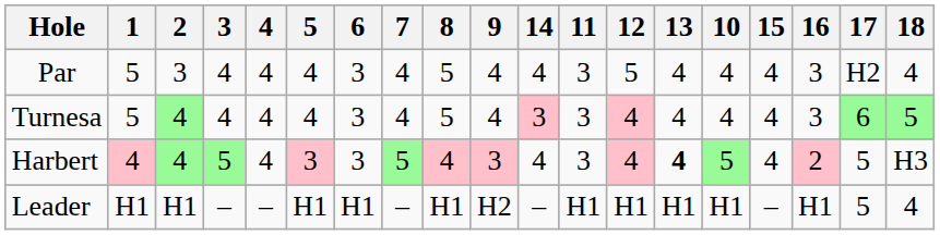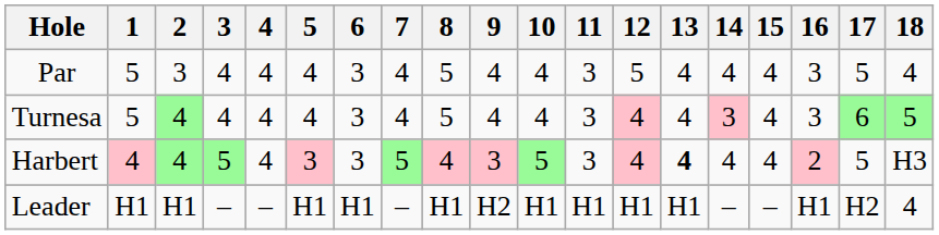 <table class="wikitable" style="text-align:center">
 <tr>
 <th>Hole</th>
 <th> 1 </th>
 <th> 2 </th>
 <th> 3 </th>
 <th> 4 </th>
 <th> 5 </th>
 <th> 6 </th>
 <th> 7 </th>
 <th> 8 </th>
 <th> 9 </th>
-<th>14</th>
+<th>10</th>
 <th>11</th>
 <th>12</th>
 <th>13</th>
-<th>10</th>
+<th>14</th>
 <th>15</th>
 <th>16</th>
 <th>17</th>
 <th>18</th>
 </tr>
 <tr>
 <td>Par</td>
 <td>5</td>
 <td>3</td>
 <td>4</td>
 <td>4</td>
 <td>4</td>
 <td>3</td>
 <td>4</td>
 <td>5</td>
 <td>4</td>
 <td>4</td>
 <td>3</td>
 <td>5</td>
 <td>4</td>
 <td>4</td>
 <td>4</td>
 <td>3</td>
-<td>H2</td>
+<td>5</td>
 <td>4</td>
 </tr>
 <tr>
 <td align=left> Turnesa</td>
 <td>5</td>
 <td style="background: PaleGreen;">4</td>
 <td>4</td>
 <td>4</td>
 <td>4</td>
 <td>3</td>
 <td>4</td>
 <td>5</td>
 <td>4</td>
-<td style="background: Pink;">3</td>
+<td>4</td>
 <td>3</td>
 <td style="background: Pink;">4</td>
 <td>4</td>
-<td>4</td>
+<td style="background: Pink;">3</td>
 <td>4</td>
 <td>3</td>
 <td style="background: PaleGreen;">6</td>
 <td style="background: PaleGreen;">5</td>
 </tr>
 <tr>
 <td align=left> Harbert</td>
 <td style="background: Pink;">4</td>
 <td style="background: PaleGreen;">4</td>
 <td style="background: PaleGreen;">5</td>
 <td>4</td>
 <td style="background: Pink;">3</td>
 <td>3</td>
 <td style="background: PaleGreen;">5</td>
 <td style="background: Pink;">4</td>
 <td style="background: Pink;">3</td>
-<td>4</td>
+<td style="background: PaleGreen;">5</td>
 <td>3</td>
 <td style="background: Pink;">4</td>
 <td><strong>4</strong></td>
-<td style="background: PaleGreen;">5</td>
+<td>4</td>
 <td>4</td>
 <td style="background: Pink;">2</td>
 <td>5</td>
 <td>H3</td>
 </tr>
 <tr>
 <td align=left>Leader</td>
 <td>H1</td>
 <td>H1</td>
 <td>–</td>
 <td>–</td>
 <td>H1</td>
 <td>H1</td>
 <td>–</td>
 <td>H1</td>
 <td>H2</td>
-<td>–</td>
 <td>H1</td>
 <td>H1</td>
 <td>H1</td>
 <td>H1</td>
 <td>–</td>
+<td>–</td>
 <td>H1</td>
-<td>5</td>
+<td>H2</td>
 <td>4</td>
 </tr>
 </table>
